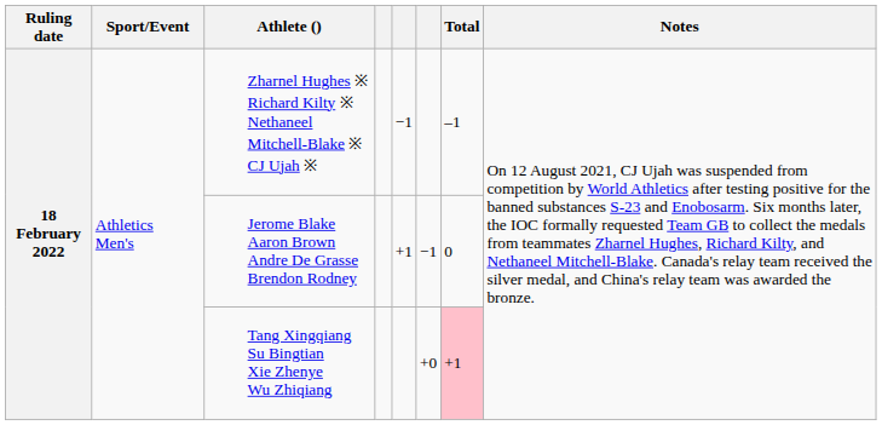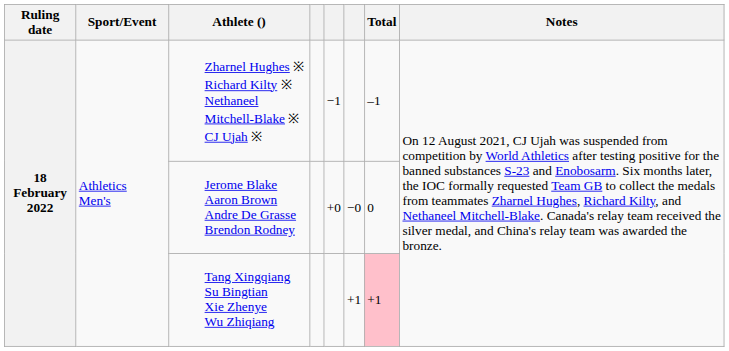 <table class="wikitable plainrowheaders">
 <tr>
 <th scope="col" align="center" style="width:10%">Ruling date</th>
 <th scope="col" align="center" style="width:13%">Sport/Event</th>
 <th scope="col" align="center" style="width:20%">Athlete ()</th>
 <th scope="col" align="center" style="width:2%"></th>
 <th scope="col" align="center" style="width:2%"></th>
 <th scope="col" align="center" style="width:2%"></th>
 <th scope="col" align="center" style="width:4%">Total</th>
 <th scope="col" align="center" class="unsortable" style="width:50%">Notes</th>
 </tr>
 <tr>
 <th scope="row" rowspan=3>18 February 2022</th>
 <td rowspan=3><a href='#'>Athletics</a><br><a href='#'>Men's </a></td>
 <td style="width:10px; text-align:left;" style="background-color: #F7D9D3;"><dl><dd><span><a href='#'>Zharnel Hughes</a> ※<br><a href='#'>Richard Kilty</a> ※<br><a href='#'>Nethaneel Mitchell-Blake</a> ※<br><a href='#'>CJ Ujah</a> ※</span></dd></dl></td>
 <td></td>
 <td>−1</td>
 <td></td>
 <td>–1</td>
 <td rowspan=3 style="text-align:left;">On 12 August 2021, CJ Ujah was suspended from competition by <a href='#'>World Athletics</a> after testing positive for the banned substances <a href='#'>S-23</a> and <a href='#'>Enobosarm</a>. Six months later,  the IOC formally requested <a href='#'>Team GB</a> to collect the medals from teammates <a href='#'>Zharnel Hughes</a>, <a href='#'>Richard Kilty</a>, and <a href='#'>Nethaneel Mitchell-Blake</a>. Canada's relay team received the silver medal, and China's relay team was awarded the bronze.</td>
 </tr>
 <tr>
 <td align=left><dl><dd><span><a href='#'>Jerome Blake</a><br><a href='#'>Aaron Brown</a><br><a href='#'>Andre De Grasse</a><br><a href='#'>Brendon Rodney</a></span></dd></dl></td>
 <td></td>
-<td>+1</td>
-<td>−1</td>
+<td>+0</td>
+<td>−0</td>
 <td>0</td>
 </tr>
 <tr>
 <td align=left><dl><dd><span><a href='#'>Tang Xingqiang</a><br><a href='#'>Su Bingtian</a><br><a href='#'>Xie Zhenye</a><br><a href='#'>Wu Zhiqiang</a></span></dd></dl></td>
 <td></td>
 <td></td>
-<td>+0</td>
+<td>+1</td>
 <td style="background: pink;">+1</td>
 </tr>
 </table>
